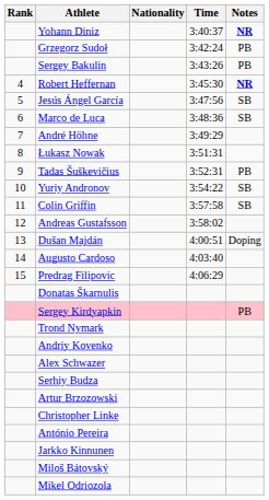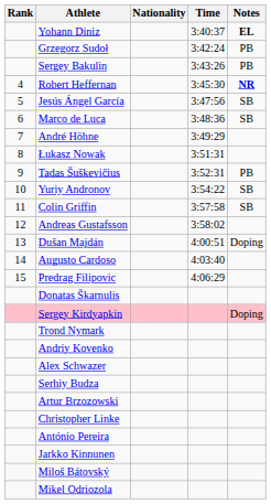 <table class="wikitable sortable" style="text-align:center">
 <tr>
 <th>Rank</th>
 <th>Athlete</th>
 <th>Nationality</th>
 <th>Time</th>
 <th>Notes</th>
 </tr>
 <tr>
 <td></td>
 <td align="left"><a href='#'>Yohann Diniz</a></td>
 <td align=left></td>
 <td>3:40:37</td>
-<td><strong><a href='#'>NR</a></strong></td>
+<td><strong>EL</strong></td>
 </tr>
 <tr>
 <td></td>
 <td align="left"><a href='#'>Grzegorz Sudoł</a></td>
 <td align=left></td>
 <td>3:42:24</td>
 <td>PB</td>
 </tr>
 <tr>
 <td></td>
 <td align="left"><a href='#'>Sergey Bakulin</a></td>
 <td align=left></td>
 <td>3:43:26</td>
 <td>PB</td>
 </tr>
 <tr>
 <td>4</td>
 <td align="left"><a href='#'>Robert Heffernan</a></td>
 <td align=left></td>
 <td>3:45:30</td>
 <td><strong><a href='#'>NR</a></strong></td>
 </tr>
 <tr>
 <td>5</td>
 <td align="left"><a href='#'>Jesús Ángel García</a></td>
 <td align=left></td>
 <td>3:47:56</td>
 <td>SB</td>
 </tr>
 <tr>
 <td>6</td>
 <td align="left"><a href='#'>Marco de Luca</a></td>
 <td align=left></td>
 <td>3:48:36</td>
 <td>SB</td>
 </tr>
 <tr>
 <td>7</td>
 <td align="left"><a href='#'>André Höhne</a></td>
 <td align=left></td>
 <td>3:49:29</td>
 <td></td>
 </tr>
 <tr>
 <td>8</td>
 <td align="left"><a href='#'>Łukasz Nowak</a></td>
 <td align=left></td>
 <td>3:51:31</td>
 <td></td>
 </tr>
 <tr>
 <td>9</td>
 <td align="left"><a href='#'>Tadas Šuškevičius</a></td>
 <td align=left></td>
 <td>3:52:31</td>
 <td>PB</td>
 </tr>
 <tr>
 <td>10</td>
 <td align="left"><a href='#'>Yuriy Andronov</a></td>
 <td align=left></td>
 <td>3:54:22</td>
 <td>SB</td>
 </tr>
 <tr>
 <td>11</td>
 <td align="left"><a href='#'>Colin Griffin</a></td>
 <td align=left></td>
 <td>3:57:58</td>
 <td>SB</td>
 </tr>
 <tr>
 <td>12</td>
 <td align="left"><a href='#'>Andreas Gustafsson</a></td>
 <td align=left></td>
 <td>3:58:02</td>
 <td></td>
 </tr>
 <tr>
 <td>13</td>
 <td align="left"><a href='#'>Dušan Majdán</a></td>
 <td align=left></td>
 <td>4:00:51</td>
 <td>Doping</td>
 </tr>
 <tr>
 <td>14</td>
 <td align="left"><a href='#'>Augusto Cardoso</a></td>
 <td align=left></td>
 <td>4:03:40</td>
 <td></td>
 </tr>
 <tr>
 <td>15</td>
 <td align="left"><a href='#'>Predrag Filipovic</a></td>
 <td align=left></td>
 <td>4:06:29</td>
 <td></td>
 </tr>
 <tr>
 <td></td>
 <td align="left"><a href='#'>Donatas Škarnulis</a></td>
 <td align=left></td>
 <td></td>
 <td></td>
 </tr>
 <tr bgcolor=pink>
 <td></td>
 <td align="left"><a href='#'>Sergey Kirdyapkin</a></td>
 <td align=left></td>
 <td></td>
-<td>PB</td>
+<td>Doping</td>
 </tr>
 <tr>
 <td></td>
 <td align="left"><a href='#'>Trond Nymark</a></td>
 <td align=left></td>
 <td></td>
 <td></td>
 </tr>
 <tr>
 <td></td>
 <td align="left"><a href='#'>Andriy Kovenko</a></td>
 <td align=left></td>
 <td></td>
 <td></td>
 </tr>
 <tr>
 <td></td>
 <td align="left"><a href='#'>Alex Schwazer</a></td>
 <td align=left></td>
 <td></td>
 <td></td>
 </tr>
 <tr>
 <td></td>
 <td align="left"><a href='#'>Serhiy Budza</a></td>
 <td align=left></td>
 <td></td>
 <td></td>
 </tr>
 <tr>
 <td></td>
 <td align="left"><a href='#'>Artur Brzozowski</a></td>
 <td align=left></td>
 <td></td>
 <td></td>
 </tr>
 <tr>
 <td></td>
 <td align="left"><a href='#'>Christopher Linke</a></td>
 <td align=left></td>
 <td></td>
 <td></td>
 </tr>
 <tr>
 <td></td>
 <td align="left"><a href='#'>António Pereira</a></td>
 <td align=left></td>
 <td></td>
 <td></td>
 </tr>
 <tr>
 <td></td>
 <td align="left"><a href='#'>Jarkko Kinnunen</a></td>
 <td align=left></td>
 <td></td>
 <td></td>
 </tr>
 <tr>
 <td></td>
 <td align="left"><a href='#'>Miloš Bátovský</a></td>
 <td align=left></td>
 <td></td>
 <td></td>
 </tr>
 <tr>
 <td></td>
 <td align="left"><a href='#'>Mikel Odriozola</a></td>
 <td align=left></td>
 <td></td>
 <td></td>
 </tr>
 </table>
